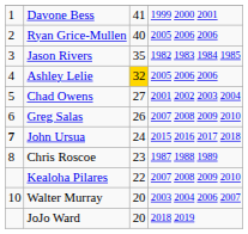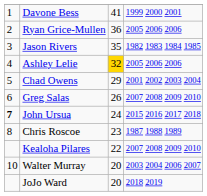 <table class="wikitable">
 <tr>
 </tr>
 <tr>
 <td>1</td>
 <td><a href='#'>Davone Bess</a></td>
 <td>41</td>
 <td style="font-size:80%;"><a href='#'>1999</a> <a href='#'>2000</a> <a href='#'>2001</a></td>
 </tr>
 <tr>
 <td>2</td>
 <td><a href='#'>Ryan Grice-Mullen</a></td>
-<td>40</td>
+<td>36</td>
 <td style="font-size:80%;"><a href='#'>2005</a> <a href='#'>2006</a> <a href='#'>2006</a></td>
 </tr>
 <tr>
 <td>3</td>
 <td><a href='#'>Jason Rivers</a></td>
 <td>35</td>
 <td style="font-size:80%;"><a href='#'>1982</a> <a href='#'>1983</a> <a href='#'>1984</a> <a href='#'>1985</a></td>
 </tr>
 <tr>
 <td>4</td>
 <td><a href='#'>Ashley Lelie</a></td>
 <td style="background: gold;">32</td>
 <td style="font-size:80%;"><a href='#'>2005</a> <a href='#'>2006</a> <a href='#'>2006</a></td>
 </tr>
 <tr>
 <td>5</td>
 <td><a href='#'>Chad Owens</a></td>
-<td>27</td>
+<td>29</td>
 <td style="font-size:80%;"><a href='#'>2001</a> <a href='#'>2002</a> <a href='#'>2003</a> <a href='#'>2004</a></td>
 </tr>
 <tr>
 <td>6</td>
 <td><a href='#'>Greg Salas</a></td>
 <td>26</td>
 <td style="font-size:80%;"><a href='#'>2007</a> <a href='#'>2008</a> <a href='#'>2009</a> <a href='#'>2010</a></td>
 </tr>
 <tr>
 <td><strong>7</strong></td>
 <td><a href='#'>John Ursua</a></td>
 <td>24</td>
 <td style="font-size:80%;"><a href='#'>2015</a> <a href='#'>2016</a> <a href='#'>2017</a> <a href='#'>2018</a></td>
 </tr>
 <tr>
 <td>8</td>
 <td>Chris Roscoe</td>
 <td>23</td>
 <td style="font-size:80%;"><a href='#'>1987</a> <a href='#'>1988</a> <a href='#'>1989</a></td>
 </tr>
 <tr>
 <td></td>
 <td><a href='#'>Kealoha Pilares</a></td>
 <td>22</td>
 <td style="font-size:80%;"><a href='#'>2007</a> <a href='#'>2008</a> <a href='#'>2009</a> <a href='#'>2010</a></td>
 </tr>
 <tr>
 <td>10</td>
 <td>Walter Murray</td>
 <td>20</td>
 <td style="font-size:80%;"><a href='#'>2003</a> <a href='#'>2004</a> <a href='#'>2006</a> <a href='#'>2007</a></td>
 </tr>
 <tr>
 <td></td>
 <td>JoJo Ward</td>
 <td>20</td>
 <td style="font-size:80%;"><a href='#'>2018</a> <a href='#'>2019</a></td>
 </tr>
 </table>
